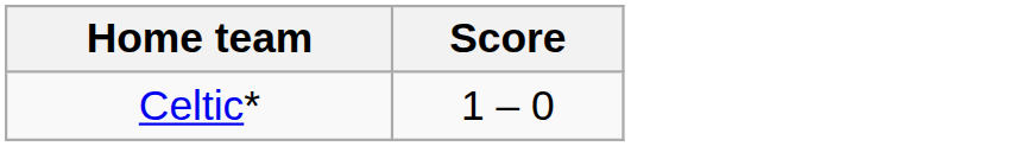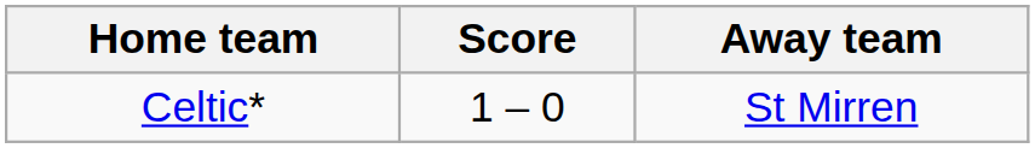 <table class="wikitable" style="text-align: center">
 <tr>
 <th width=140>Home team</th>
 <th width=80>Score</th>
+<th width=140>Away team</th>
 </tr>
 <tr>
 <td><a href='#'>Celtic</a>*</td>
 <td>1 – 0</td>
+<td><a href='#'>St Mirren</a></td>
 </tr>
 </table>
